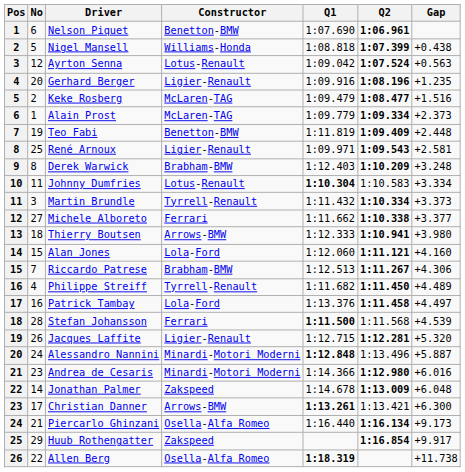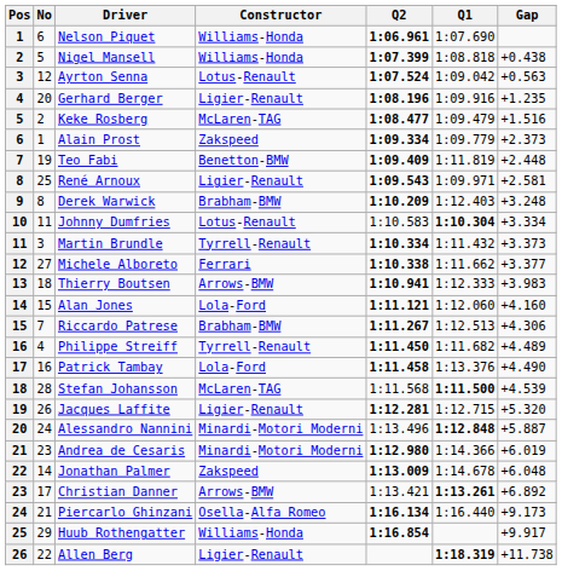 <table class="wikitable sortable" style="font-size: 85%;">
 <tr>
 <th>Pos</th>
 <th>No</th>
 <th>Driver</th>
 <th>Constructor</th>
+<th>Q2</th>
 <th>Q1</th>
-<th>Q2</th>
 <th>Gap</th>
 </tr>
 <tr>
 <th>1</th>
 <td>6</td>
 <td> <a href='#'>Nelson Piquet</a></td>
-<td><a href='#'>Benetton</a>-<a href='#'>BMW</a></td>
+<td><a href='#'>Williams</a>-<a href='#'>Honda</a></td>
+<td><strong>1:06.961</strong></td>
 <td>1:07.690</td>
-<td><strong>1:06.961</strong></td>
 <td></td>
 </tr>
 <tr>
 <th>2</th>
 <td>5</td>
 <td> <a href='#'>Nigel Mansell</a></td>
 <td><a href='#'>Williams</a>-<a href='#'>Honda</a></td>
+<td><strong>1:07.399</strong></td>
 <td>1:08.818</td>
-<td><strong>1:07.399</strong></td>
 <td>+0.438</td>
 </tr>
 <tr>
 <th>3</th>
 <td>12</td>
 <td> <a href='#'>Ayrton Senna</a></td>
 <td><a href='#'>Lotus</a>-<a href='#'>Renault</a></td>
+<td><strong>1:07.524</strong></td>
 <td>1:09.042</td>
-<td><strong>1:07.524</strong></td>
 <td>+0.563</td>
 </tr>
 <tr>
 <th>4</th>
 <td>20</td>
 <td> <a href='#'>Gerhard Berger</a></td>
 <td><a href='#'>Ligier</a>-<a href='#'>Renault</a></td>
+<td><strong>1:08.196</strong></td>
 <td>1:09.916</td>
-<td><strong>1:08.196</strong></td>
 <td>+1.235</td>
 </tr>
 <tr>
 <th>5</th>
 <td>2</td>
 <td> <a href='#'>Keke Rosberg</a></td>
 <td><a href='#'>McLaren</a>-<a href='#'>TAG</a></td>
+<td><strong>1:08.477</strong></td>
 <td>1:09.479</td>
-<td><strong>1:08.477</strong></td>
 <td>+1.516</td>
 </tr>
 <tr>
 <th>6</th>
 <td>1</td>
 <td> <a href='#'>Alain Prost</a></td>
-<td><a href='#'>McLaren</a>-<a href='#'>TAG</a></td>
+<td><a href='#'>Zakspeed</a></td>
+<td><strong>1:09.334</strong></td>
 <td>1:09.779</td>
-<td><strong>1:09.334</strong></td>
 <td>+2.373</td>
 </tr>
 <tr>
 <th>7</th>
 <td>19</td>
 <td> <a href='#'>Teo Fabi</a></td>
 <td><a href='#'>Benetton</a>-<a href='#'>BMW</a></td>
+<td><strong>1:09.409</strong></td>
 <td>1:11.819</td>
-<td><strong>1:09.409</strong></td>
 <td>+2.448</td>
 </tr>
 <tr>
 <th>8</th>
 <td>25</td>
 <td> <a href='#'>René Arnoux</a></td>
 <td><a href='#'>Ligier</a>-<a href='#'>Renault</a></td>
+<td><strong>1:09.543</strong></td>
 <td>1:09.971</td>
-<td><strong>1:09.543</strong></td>
 <td>+2.581</td>
 </tr>
 <tr>
 <th>9</th>
 <td>8</td>
 <td> <a href='#'>Derek Warwick</a></td>
 <td><a href='#'>Brabham</a>-<a href='#'>BMW</a></td>
+<td><strong>1:10.209</strong></td>
 <td>1:12.403</td>
-<td><strong>1:10.209</strong></td>
 <td>+3.248</td>
 </tr>
 <tr>
 <th>10</th>
 <td>11</td>
 <td> <a href='#'>Johnny Dumfries</a></td>
 <td><a href='#'>Lotus</a>-<a href='#'>Renault</a></td>
+<td>1:10.583</td>
 <td><strong>1:10.304</strong></td>
-<td>1:10.583</td>
 <td>+3.334</td>
 </tr>
 <tr>
 <th>11</th>
 <td>3</td>
 <td> <a href='#'>Martin Brundle</a></td>
 <td><a href='#'>Tyrrell</a>-<a href='#'>Renault</a></td>
+<td><strong>1:10.334</strong></td>
 <td>1:11.432</td>
-<td><strong>1:10.334</strong></td>
 <td>+3.373</td>
 </tr>
 <tr>
 <th>12</th>
 <td>27</td>
 <td> <a href='#'>Michele Alboreto</a></td>
 <td><a href='#'>Ferrari</a></td>
+<td><strong>1:10.338</strong></td>
 <td>1:11.662</td>
-<td><strong>1:10.338</strong></td>
 <td>+3.377</td>
 </tr>
 <tr>
 <th>13</th>
 <td>18</td>
 <td> <a href='#'>Thierry Boutsen</a></td>
 <td><a href='#'>Arrows</a>-<a href='#'>BMW</a></td>
+<td><strong>1:10.941</strong></td>
 <td>1:12.333</td>
-<td><strong>1:10.941</strong></td>
-<td>+3.980</td>
+<td>+3.983</td>
 </tr>
 <tr>
 <th>14</th>
 <td>15</td>
 <td> <a href='#'>Alan Jones</a></td>
 <td><a href='#'>Lola</a>-<a href='#'>Ford</a></td>
+<td><strong>1:11.121</strong></td>
 <td>1:12.060</td>
-<td><strong>1:11.121</strong></td>
 <td>+4.160</td>
 </tr>
 <tr>
 <th>15</th>
 <td>7</td>
 <td> <a href='#'>Riccardo Patrese</a></td>
 <td><a href='#'>Brabham</a>-<a href='#'>BMW</a></td>
+<td><strong>1:11.267</strong></td>
 <td>1:12.513</td>
-<td><strong>1:11.267</strong></td>
 <td>+4.306</td>
 </tr>
 <tr>
 <th>16</th>
 <td>4</td>
 <td> <a href='#'>Philippe Streiff</a></td>
 <td><a href='#'>Tyrrell</a>-<a href='#'>Renault</a></td>
+<td><strong>1:11.450</strong></td>
 <td>1:11.682</td>
-<td><strong>1:11.450</strong></td>
 <td>+4.489</td>
 </tr>
 <tr>
 <th>17</th>
 <td>16</td>
 <td> <a href='#'>Patrick Tambay</a></td>
 <td><a href='#'>Lola</a>-<a href='#'>Ford</a></td>
+<td><strong>1:11.458</strong></td>
 <td>1:13.376</td>
-<td><strong>1:11.458</strong></td>
-<td>+4.497</td>
+<td>+4.490</td>
 </tr>
 <tr>
 <th>18</th>
 <td>28</td>
 <td> <a href='#'>Stefan Johansson</a></td>
-<td><a href='#'>Ferrari</a></td>
+<td><a href='#'>McLaren</a>-<a href='#'>TAG</a></td>
+<td>1:11.568</td>
 <td><strong>1:11.500</strong></td>
-<td>1:11.568</td>
 <td>+4.539</td>
 </tr>
 <tr>
 <th>19</th>
 <td>26</td>
 <td> <a href='#'>Jacques Laffite</a></td>
 <td><a href='#'>Ligier</a>-<a href='#'>Renault</a></td>
+<td><strong>1:12.281</strong></td>
 <td>1:12.715</td>
-<td><strong>1:12.281</strong></td>
 <td>+5.320</td>
 </tr>
 <tr>
 <th>20</th>
 <td>24</td>
 <td> <a href='#'>Alessandro Nannini</a></td>
 <td><a href='#'>Minardi</a>-<a href='#'>Motori Moderni</a></td>
+<td>1:13.496</td>
 <td><strong>1:12.848</strong></td>
-<td>1:13.496</td>
 <td>+5.887</td>
 </tr>
 <tr>
 <th>21</th>
 <td>23</td>
 <td> <a href='#'>Andrea de Cesaris</a></td>
 <td><a href='#'>Minardi</a>-<a href='#'>Motori Moderni</a></td>
+<td><strong>1:12.980</strong></td>
 <td>1:14.366</td>
-<td><strong>1:12.980</strong></td>
-<td>+6.016</td>
+<td>+6.019</td>
 </tr>
 <tr>
 <th>22</th>
 <td>14</td>
 <td> <a href='#'>Jonathan Palmer</a></td>
 <td><a href='#'>Zakspeed</a></td>
+<td><strong>1:13.009</strong></td>
 <td>1:14.678</td>
-<td><strong>1:13.009</strong></td>
 <td>+6.048</td>
 </tr>
 <tr>
 <th>23</th>
 <td>17</td>
 <td> <a href='#'>Christian Danner</a></td>
 <td><a href='#'>Arrows</a>-<a href='#'>BMW</a></td>
+<td>1:13.421</td>
 <td><strong>1:13.261</strong></td>
-<td>1:13.421</td>
-<td>+6.300</td>
+<td>+6.892</td>
 </tr>
 <tr>
 <th>24</th>
 <td>21</td>
 <td> <a href='#'>Piercarlo Ghinzani</a></td>
 <td><a href='#'>Osella</a>-<a href='#'>Alfa Romeo</a></td>
+<td><strong>1:16.134</strong></td>
 <td>1:16.440</td>
-<td><strong>1:16.134</strong></td>
 <td>+9.173</td>
 </tr>
 <tr>
 <th>25</th>
 <td>29</td>
 <td> <a href='#'>Huub Rothengatter</a></td>
-<td><a href='#'>Zakspeed</a></td>
+<td><a href='#'>Williams</a>-<a href='#'>Honda</a></td>
+<td><strong>1:16.854</strong></td>
 <td></td>
-<td><strong>1:16.854</strong></td>
 <td>+9.917</td>
 </tr>
 <tr>
 <th>26</th>
 <td>22</td>
 <td> <a href='#'>Allen Berg</a></td>
-<td><a href='#'>Osella</a>-<a href='#'>Alfa Romeo</a></td>
+<td><a href='#'>Ligier</a>-<a href='#'>Renault</a></td>
+<td></td>
 <td><strong>1:18.319</strong></td>
-<td></td>
 <td>+11.738</td>
 </tr>
 </table>
